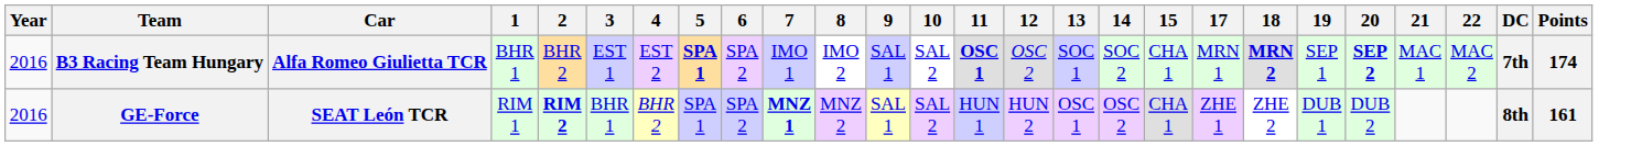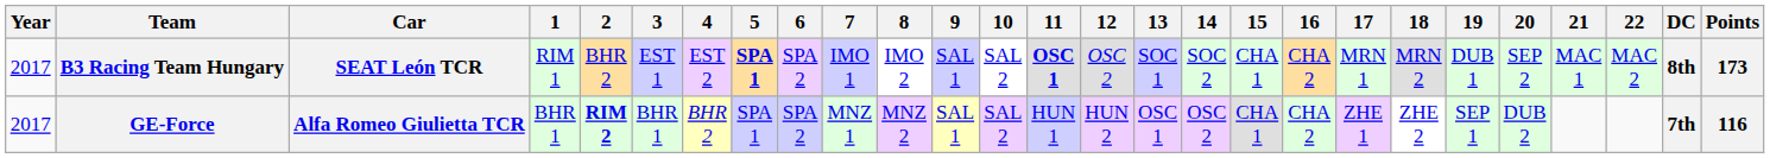 <table class="wikitable" style="text-align:center; font-size:85%">
 <tr>
 <th>Year</th>
 <th>Team</th>
 <th>Car</th>
 <th>1</th>
 <th>2</th>
 <th>3</th>
 <th>4</th>
 <th>5</th>
 <th>6</th>
 <th>7</th>
 <th>8</th>
 <th>9</th>
 <th>10</th>
 <th>11</th>
 <th>12</th>
 <th>13</th>
 <th>14</th>
 <th>15</th>
+<th>16</th>
 <th>17</th>
 <th>18</th>
 <th>19</th>
 <th>20</th>
 <th>21</th>
 <th>22</th>
 <th>DC</th>
 <th>Points</th>
 </tr>
 <tr>
-<td><a href='#'>2016</a></td>
+<td><a href='#'>2017</a></td>
 <th><a href='#'>B3 Racing</a> Team Hungary</th>
-<th><a href='#'>Alfa Romeo Giulietta TCR</a></th>
-<td style="background:#DFFFDF;"><a href='#'>BHR<br>1</a><br></td>
+<th><a href='#'>SEAT León</a> TCR</th>
+<td style="background:#DFFFDF;"><a href='#'>RIM<br>1</a><br></td>
 <td style="background:#FFDF9F;"><a href='#'>BHR<br>2</a><br></td>
 <td style="background:#CFCFFF;"><a href='#'>EST<br>1</a><br></td>
 <td style="background:#EFCFFF;"><a href='#'>EST<br>2</a><br></td>
 <td style="background:#FFDF9F;"><strong><a href='#'>SPA<br>1</a></strong><br></td>
 <td style="background:#EFCFFF;"><a href='#'>SPA<br>2</a><br></td>
 <td style="background:#CFCFFF;"><a href='#'>IMO<br>1</a><br></td>
 <td style="background:#FFFFFF;"><a href='#'>IMO<br>2</a><br></td>
 <td style="background:#CFCFFF;"><a href='#'>SAL<br>1</a><br></td>
 <td style="background:#FFFFFF;"><a href='#'>SAL<br>2</a><br></td>
 <td style="background:#DFDFDF;"><strong><a href='#'>OSC<br>1</a></strong><br></td>
 <td style="background:#DFDFDF;"><em><a href='#'>OSC<br>2</a></em><br></td>
 <td style="background:#CFCFFF;"><a href='#'>SOC<br>1</a><br></td>
 <td style="background:#DFFFDF;"><a href='#'>SOC<br>2</a><br></td>
 <td style="background:#DFFFDF;"><a href='#'>CHA<br>1</a><br></td>
+<td style="background:#FFDF9F;"><a href='#'>CHA<br>2</a><br></td>
 <td style="background:#DFFFDF;"><a href='#'>MRN<br>1</a><br></td>
-<td style="background:#DFDFDF;"><strong><a href='#'>MRN<br>2</a><br></strong></td>
-<td style="background:#DFFFDF;"><a href='#'>SEP<br>1</a><br></td>
-<td style="background:#DFFFDF;"><strong><a href='#'>SEP<br>2</a><br></strong></td>
+<td style="background:#DFDFDF;"><a href='#'>MRN<br>2</a><br></td>
+<td style="background:#DFFFDF;"><a href='#'>DUB<br>1</a><br></td>
+<td style="background:#DFFFDF;"><a href='#'>SEP<br>2</a><br></td>
 <td style="background:#DFFFDF;"><a href='#'>MAC<br>1</a><br></td>
 <td style="background:#DFFFDF;"><a href='#'>MAC<br>2</a><br></td>
-<th>7th</th>
-<th>174</th>
+<th>8th</th>
+<th>173</th>
 </tr>
 <tr>
-<td><a href='#'>2016</a></td>
+<td><a href='#'>2017</a></td>
 <th><a href='#'>GE-Force</a></th>
-<th><a href='#'>SEAT León</a> TCR</th>
-<td style="background:#DFFFDF;"><a href='#'>RIM<br>1</a><br></td>
+<th><a href='#'>Alfa Romeo Giulietta TCR</a></th>
+<td style="background:#DFFFDF;"><a href='#'>BHR<br>1</a><br></td>
 <td style="background:#DFFFDF;"><strong><a href='#'>RIM<br>2</a><br></strong></td>
 <td style="background:#DFFFDF;"><a href='#'>BHR<br>1</a><br></td>
 <td style="background:#FFFFBF;"><em><a href='#'>BHR<br>2</a></em><br></td>
 <td style="background:#CFCFFF;"><a href='#'>SPA<br>1</a><br></td>
 <td style="background:#CFCFFF;"><a href='#'>SPA<br>2</a><br></td>
-<td style="background:#DFFFDF;"><strong><a href='#'>MNZ<br>1</a><br></strong></td>
+<td style="background:#DFFFDF;"><a href='#'>MNZ<br>1</a><br></td>
 <td style="background:#EFCFFF;"><a href='#'>MNZ<br>2</a><br></td>
 <td style="background:#FFFFBF;"><a href='#'>SAL<br>1</a><br></td>
 <td style="background:#EFCFFF;"><a href='#'>SAL<br>2</a><br></td>
 <td style="background:#CFCFFF;"><a href='#'>HUN<br>1</a><br></td>
 <td style="background:#EFCFFF;"><a href='#'>HUN<br>2</a><br></td>
 <td style="background:#EFCFFF;"><a href='#'>OSC<br>1</a><br></td>
 <td style="background:#EFCFFF;"><a href='#'>OSC<br>2</a><br></td>
 <td style="background:#DFDFDF;"><a href='#'>CHA<br>1</a><br></td>
+<td style="background:#DFFFDF;"><a href='#'>CHA<br>2</a><br></td>
 <td style="background:#EFCFFF;"><a href='#'>ZHE<br>1</a><br></td>
 <td style="background:#FFFFFF;"><a href='#'>ZHE<br>2</a><br></td>
-<td style="background:#DFFFDF;"><a href='#'>DUB<br>1</a><br></td>
+<td style="background:#DFFFDF;"><a href='#'>SEP<br>1</a><br></td>
 <td style="background:#DFFFDF;"><a href='#'>DUB<br>2</a><br></td>
 <td></td>
 <td></td>
-<th>8th</th>
-<th>161</th>
+<th>7th</th>
+<th>116</th>
 </tr>
 </table>
